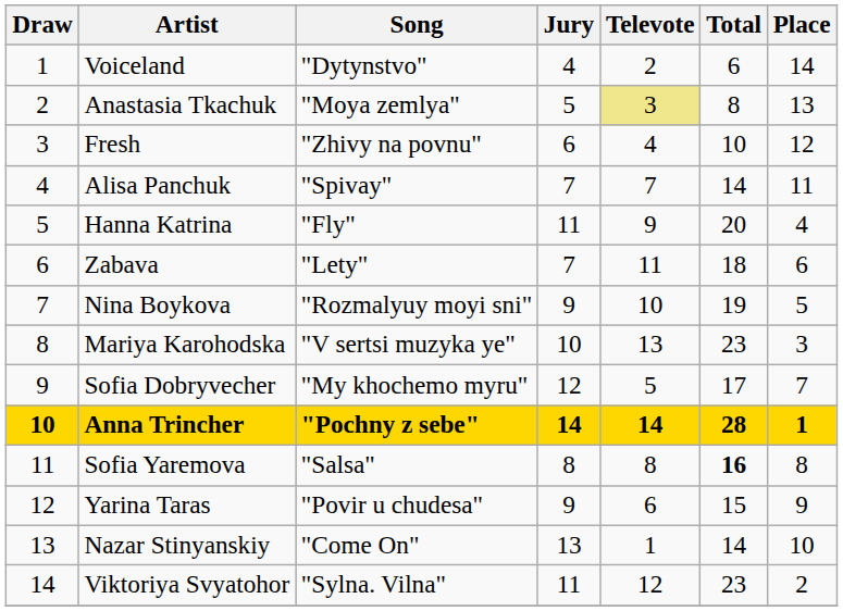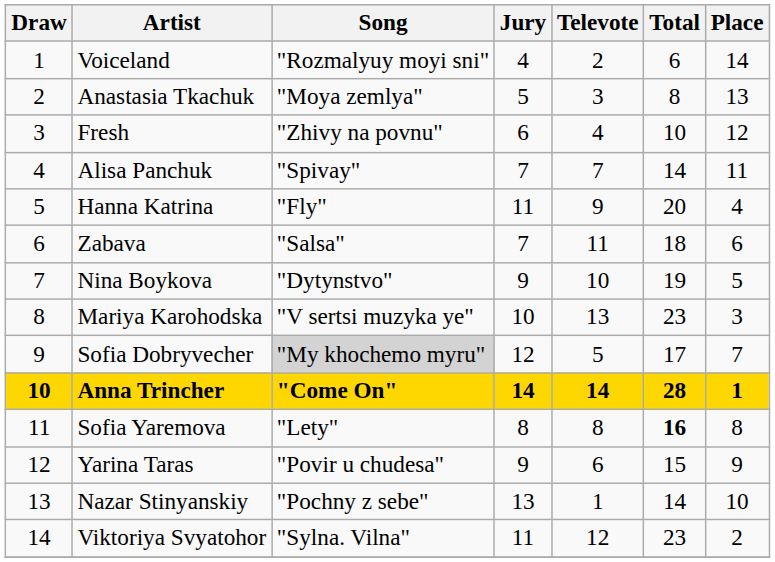 <table class="sortable wikitable" style="margin: 1em auto 1em auto; text-align:center">
 <tr bgcolor="#CCCCCC">
 <th>Draw</th>
 <th>Artist</th>
 <th>Song</th>
 <th>Jury</th>
 <th>Televote</th>
 <th>Total</th>
 <th>Place</th>
 </tr>
 <tr>
 <td>1</td>
 <td align="left">Voiceland</td>
-<td align="left">"Dytynstvo"</td>
+<td align="left">"Rozmalyuy moyi sni"</td>
 <td>4</td>
 <td>2</td>
 <td>6</td>
 <td>14</td>
 </tr>
 <tr>
 <td>2</td>
 <td align="left">Anastasia Tkachuk</td>
 <td align="left">"Moya zemlya"</td>
 <td>5</td>
-<td style="background: khaki;">3</td>
+<td>3</td>
 <td>8</td>
 <td>13</td>
 </tr>
 <tr>
 <td>3</td>
 <td align="left">Fresh</td>
 <td align="left">"Zhivy na povnu"</td>
 <td>6</td>
 <td>4</td>
 <td>10</td>
 <td>12</td>
 </tr>
 <tr>
 <td>4</td>
 <td align="left">Alisa Panchuk</td>
 <td align="left">"Spivay"</td>
 <td>7</td>
 <td>7</td>
 <td>14</td>
 <td>11</td>
 </tr>
 <tr>
 <td>5</td>
 <td align="left">Hanna Katrina</td>
 <td align="left">"Fly"</td>
 <td>11</td>
 <td>9</td>
 <td>20</td>
 <td>4</td>
 </tr>
 <tr>
 <td>6</td>
 <td align="left">Zabava</td>
-<td align="left">"Lety"</td>
+<td align="left">"Salsa"</td>
 <td>7</td>
 <td>11</td>
 <td>18</td>
 <td>6</td>
 </tr>
 <tr>
 <td>7</td>
 <td align="left">Nina Boykova</td>
-<td align="left">"Rozmalyuy moyi sni"</td>
+<td align="left">"Dytynstvo"</td>
 <td>9</td>
 <td>10</td>
 <td>19</td>
 <td>5</td>
 </tr>
 <tr>
 <td>8</td>
 <td align="left">Mariya Karohodska</td>
 <td align="left">"V sertsi muzyka ye"</td>
 <td>10</td>
 <td>13</td>
 <td>23</td>
 <td>3</td>
 </tr>
 <tr>
 <td>9</td>
 <td align="left">Sofia Dobryvecher</td>
-<td align="left">"My khochemo myru"</td>
+<td align="left" style="background: lightgrey;">"My khochemo myru"</td>
 <td>12</td>
 <td>5</td>
 <td>17</td>
 <td>7</td>
 </tr>
 <tr style="font-weight:bold; background:gold;">
 <td>10</td>
 <td align="left">Anna Trincher</td>
-<td align="left">"Pochny z sebe"</td>
+<td align="left">"Come On"</td>
 <td>14</td>
 <td>14</td>
 <td>28</td>
 <td>1</td>
 </tr>
 <tr>
 <td>11</td>
 <td align="left">Sofia Yaremova</td>
-<td align="left">"Salsa"</td>
+<td align="left">"Lety"</td>
 <td>8</td>
 <td>8</td>
 <td><strong>16</strong></td>
 <td>8</td>
 </tr>
 <tr>
 <td>12</td>
 <td align="left">Yarina Taras</td>
 <td align="left">"Povir u chudesa"</td>
 <td>9</td>
 <td>6</td>
 <td>15</td>
 <td>9</td>
 </tr>
 <tr>
 <td>13</td>
 <td align="left">Nazar Stinyanskiy</td>
-<td align="left">"Come On"</td>
+<td align="left">"Pochny z sebe"</td>
 <td>13</td>
 <td>1</td>
 <td>14</td>
 <td>10</td>
 </tr>
 <tr>
 <td>14</td>
 <td align="left">Viktoriya Svyatohor</td>
 <td align="left">"Sylna. Vilna"</td>
 <td>11</td>
 <td>12</td>
 <td>23</td>
 <td>2</td>
 </tr>
 <tr>
 </tr>
 </table>
